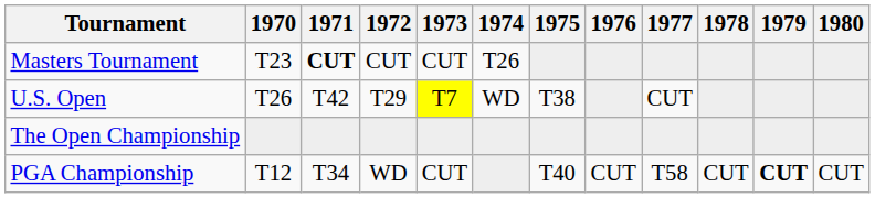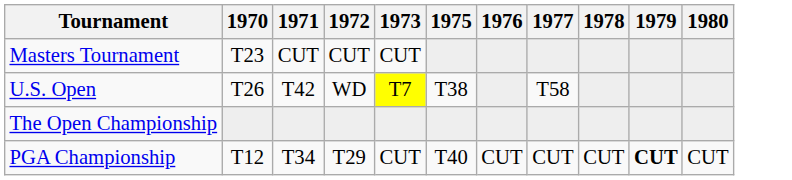 <table class="wikitable" style="font-size:95%;text-align:center;">
 <tr>
 <th>Tournament</th>
 <th>1970</th>
 <th>1971</th>
 <th>1972</th>
 <th>1973</th>
-<th>1974</th>
 <th>1975</th>
 <th>1976</th>
 <th>1977</th>
 <th>1978</th>
 <th>1979</th>
 <th>1980</th>
 </tr>
 <tr>
 <td align=left><a href='#'>Masters Tournament</a></td>
 <td>T23</td>
-<td><strong>CUT</strong></td>
 <td>CUT</td>
 <td>CUT</td>
-<td>T26</td>
+<td>CUT</td>
 <td style="background:#eeeeee;"></td>
 <td style="background:#eeeeee;"></td>
 <td style="background:#eeeeee;"></td>
 <td style="background:#eeeeee;"></td>
 <td style="background:#eeeeee;"></td>
 <td style="background:#eeeeee;"></td>
 </tr>
 <tr>
 <td align=left><a href='#'>U.S. Open</a></td>
 <td>T26</td>
 <td>T42</td>
-<td>T29</td>
+<td>WD</td>
 <td style="background:yellow;">T7</td>
-<td>WD</td>
 <td>T38</td>
 <td style="background:#eeeeee;"></td>
-<td>CUT</td>
+<td>T58</td>
 <td style="background:#eeeeee;"></td>
 <td style="background:#eeeeee;"></td>
 <td style="background:#eeeeee;"></td>
 </tr>
 <tr>
 <td align=left><a href='#'>The Open Championship</a></td>
 <td style="background:#eeeeee;"></td>
 <td style="background:#eeeeee;"></td>
 <td style="background:#eeeeee;"></td>
 <td style="background:#eeeeee;"></td>
 <td style="background:#eeeeee;"></td>
 <td style="background:#eeeeee;"></td>
 <td style="background:#eeeeee;"></td>
 <td style="background:#eeeeee;"></td>
 <td style="background:#eeeeee;"></td>
 <td style="background:#eeeeee;"></td>
-<td style="background:#eeeeee;"></td>
 </tr>
 <tr>
 <td align=left><a href='#'>PGA Championship</a></td>
 <td>T12</td>
 <td>T34</td>
-<td>WD</td>
+<td>T29</td>
 <td>CUT</td>
-<td style="background:#eeeeee;"></td>
 <td>T40</td>
 <td>CUT</td>
-<td>T58</td>
+<td>CUT</td>
 <td>CUT</td>
 <td><strong>CUT</strong></td>
 <td>CUT</td>
 </tr>
 </table>
